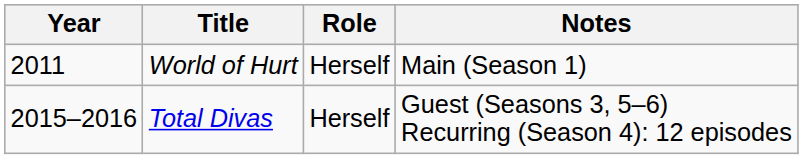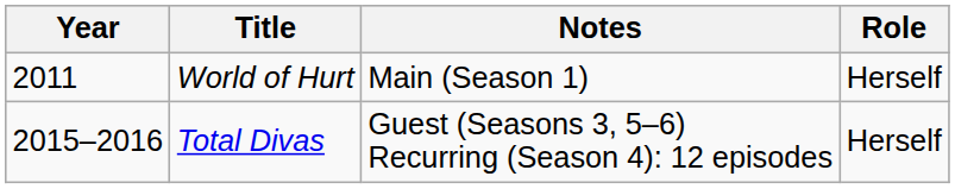 <table class="wikitable sortable">
 <tr>
 <th>Year</th>
 <th>Title</th>
+<th class="unsortable">Notes</th>
 <th>Role</th>
-<th class="unsortable">Notes</th>
 </tr>
 <tr>
 <td>2011</td>
 <td><em>World of Hurt</em></td>
+<td>Main (Season 1)</td>
 <td>Herself</td>
-<td>Main (Season 1)</td>
 </tr>
 <tr>
 <td>2015–2016</td>
 <td><em><a href='#'>Total Divas</a></em></td>
+<td>Guest (Seasons 3, 5–6)<br>Recurring (Season 4): 12 episodes</td>
 <td>Herself</td>
-<td>Guest (Seasons 3, 5–6)<br>Recurring (Season 4): 12 episodes</td>
 </tr>
 </table>
